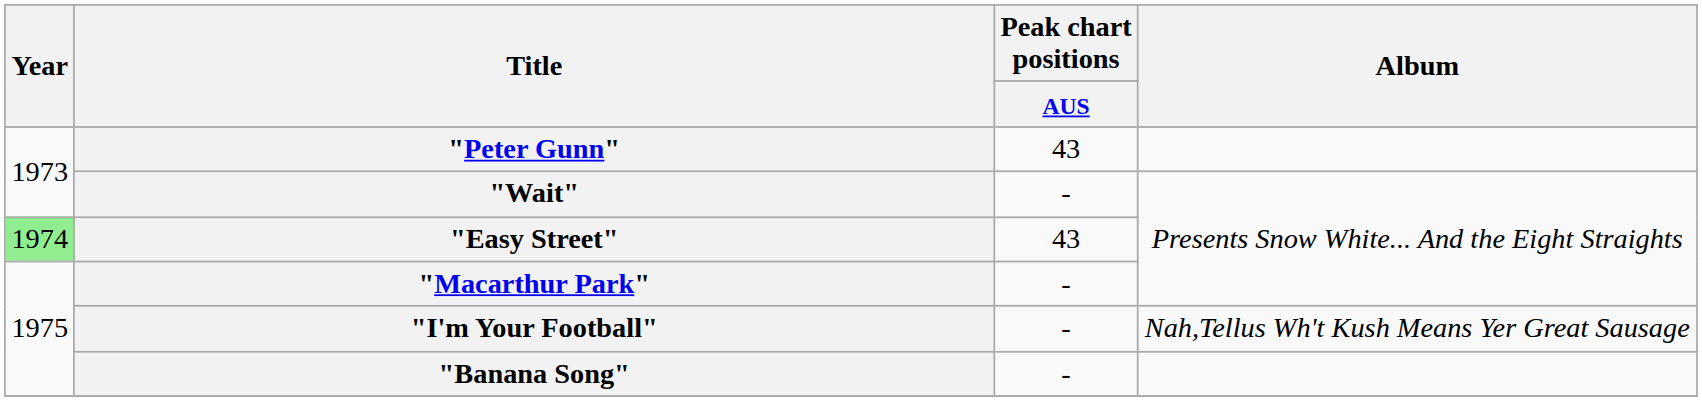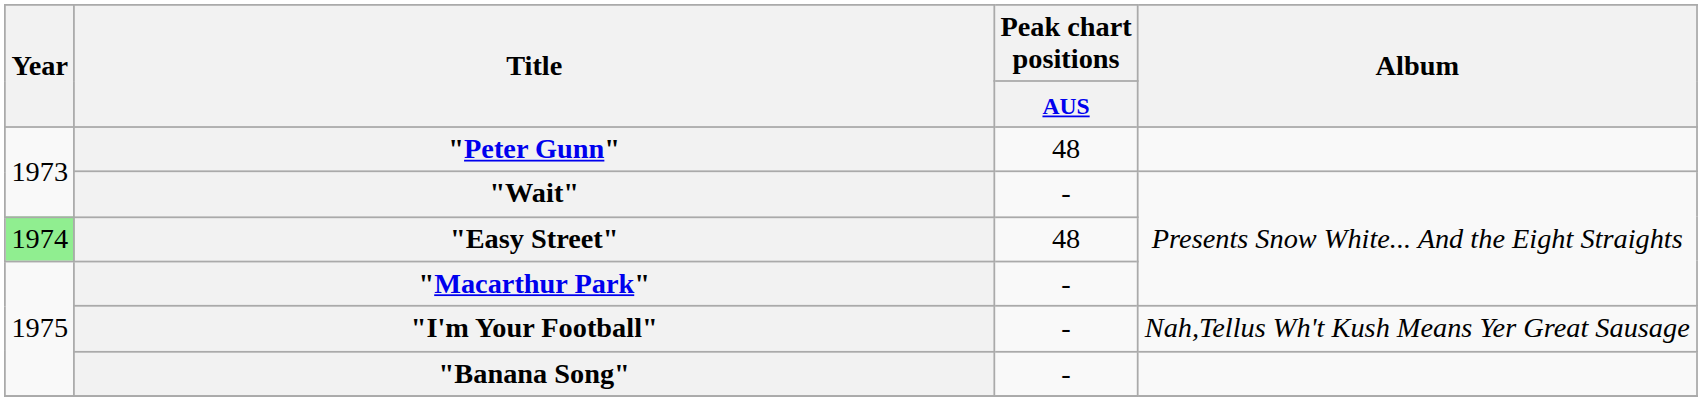 <table class="wikitable plainrowheaders" style="text-align:center;" border="1">
 <tr>
 <th scope="col" rowspan="2">Year</th>
 <th scope="col" rowspan="2" style="width:32em;">Title</th>
 <th scope="col" colspan="1">Peak chart<br>positions</th>
 <th scope="col" rowspan="2">Album</th>
 </tr>
 <tr>
 <th scope="col" style="text-align:center;"><small><a href='#'>AUS</a></small><br></th>
 </tr>
 <tr>
 <td rowspan="2">1973</td>
 <th scope="row">"<a href='#'>Peter Gunn</a>"</th>
-<td style="text-align:center;">43</td>
+<td style="text-align:center;">48</td>
 <td></td>
 </tr>
 <tr>
 <th scope="row">"Wait"</th>
 <td style="text-align:center;">-</td>
 <td rowspan="3"><em>Presents Snow White... And the Eight Straights</em></td>
 </tr>
 <tr>
 <td style="background: lightgreen;">1974</td>
 <th scope="row">"Easy Street"</th>
-<td style="text-align:center;">43</td>
+<td style="text-align:center;">48</td>
 </tr>
 <tr>
 <td rowspan="3">1975</td>
 <th scope="row">"<a href='#'>Macarthur Park</a>"</th>
 <td style="text-align:center;">-</td>
 </tr>
 <tr>
 <th scope="row">"I'm Your Football"</th>
 <td style="text-align:center;">-</td>
 <td><em>Nah,Tellus Wh't Kush Means Yer Great Sausage</em></td>
 </tr>
 <tr>
 <th scope="row">"Banana Song" </th>
 <td style="text-align:center;">-</td>
 <td></td>
 </tr>
 <tr>
 </tr>
 </table>
